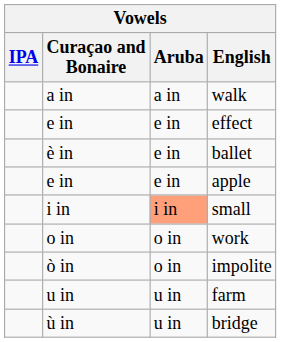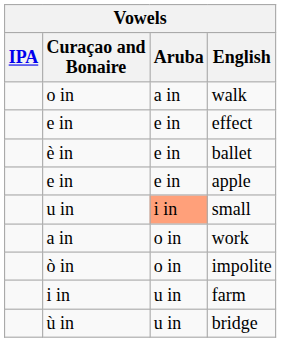 <table class="wikitable">
 <tr>
 <th colspan="4">Vowels</th>
 </tr>
 <tr>
 <th><a href='#'>IPA</a></th>
 <th>Curaçao and<br>Bonaire</th>
 <th>Aruba</th>
 <th>English</th>
 </tr>
 <tr>
 <td></td>
-<td>a in <strong></strong></td>
+<td>o in <strong></strong></td>
 <td>a in <strong></strong></td>
 <td>walk</td>
 </tr>
 <tr>
 <td></td>
 <td>e in <strong></strong></td>
 <td>e in <strong></strong></td>
 <td>effect</td>
 </tr>
 <tr>
 <td></td>
 <td>è in <strong></strong></td>
 <td>e in <strong></strong></td>
 <td>ballet</td>
 </tr>
 <tr>
 <td></td>
 <td>e in <strong></strong></td>
 <td>e in <strong></strong></td>
 <td>apple</td>
 </tr>
 <tr>
 <td></td>
-<td>i in <strong></strong></td>
+<td>u in <strong></strong></td>
 <td style="background: lightsalmon;">i in <strong></strong></td>
 <td>small</td>
 </tr>
 <tr>
 <td></td>
-<td>o in <strong></strong></td>
+<td>a in <strong></strong></td>
 <td>o in <strong></strong></td>
 <td>work</td>
 </tr>
 <tr>
 <td></td>
 <td>ò in <strong></strong></td>
 <td>o in <strong></strong></td>
 <td>impolite</td>
 </tr>
 <tr>
 <td></td>
-<td>u in <strong></strong></td>
+<td>i in <strong></strong></td>
 <td>u in <strong></strong></td>
 <td>farm</td>
 </tr>
 <tr>
 <td></td>
 <td>ù in <strong></strong></td>
 <td>u in <strong></strong></td>
 <td>bridge</td>
 </tr>
 </table>
